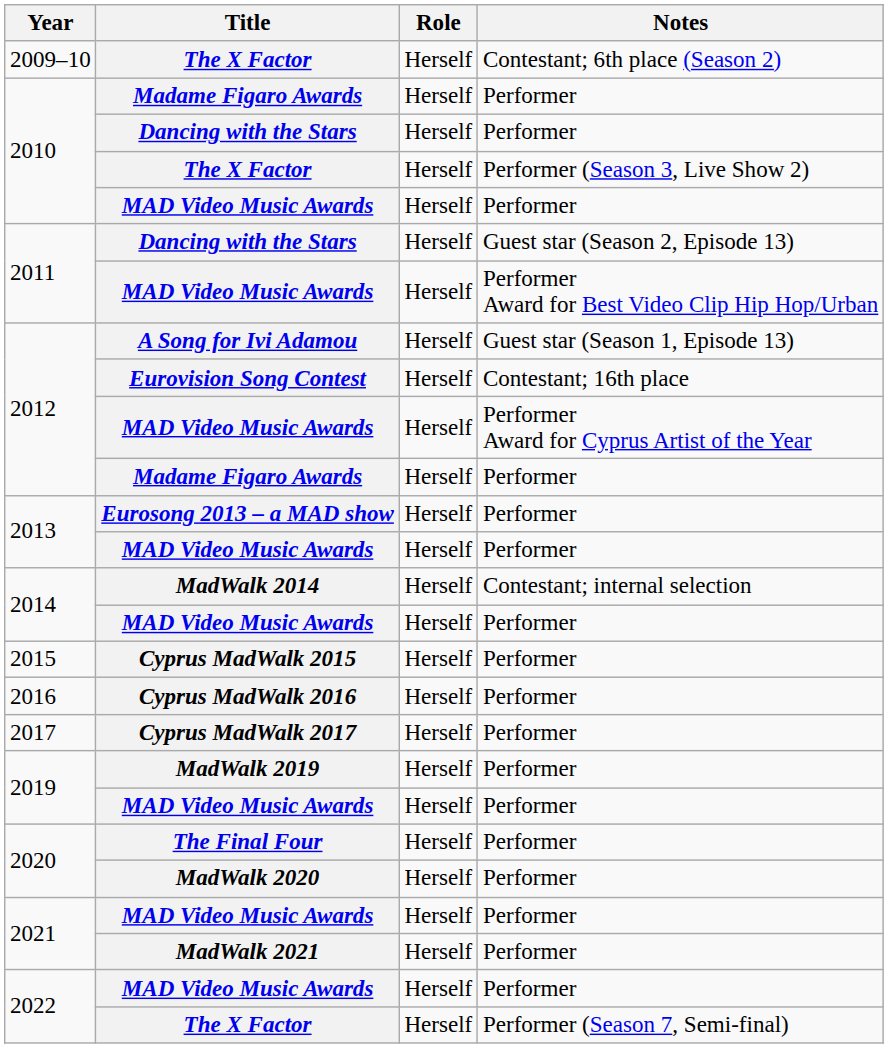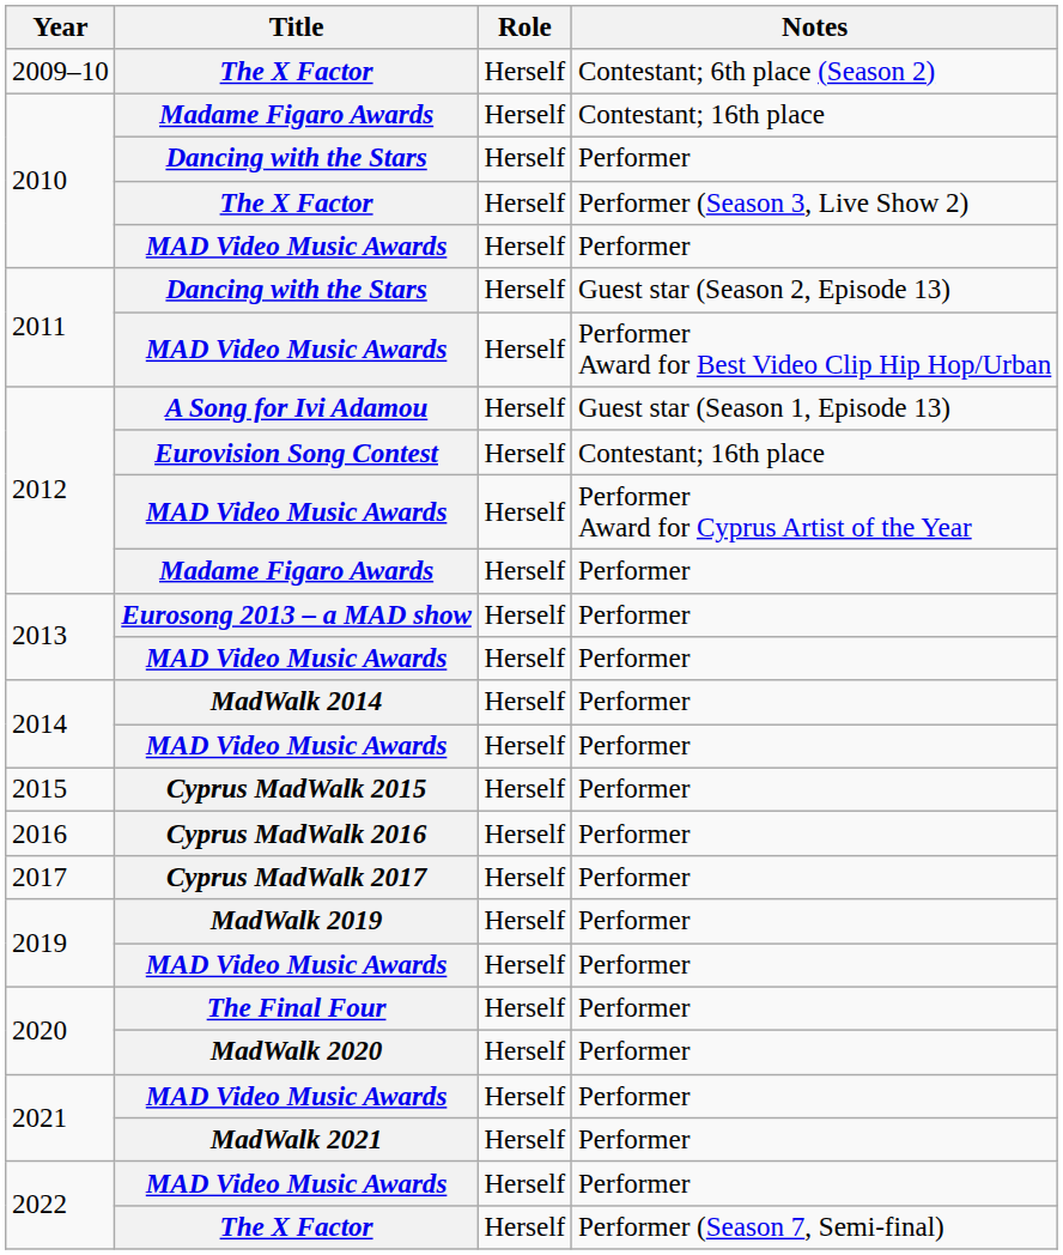 <table class="wikitable sortable plainrowheaders">
 <tr>
 <th>Year</th>
 <th>Title</th>
 <th>Role</th>
 <th>Notes</th>
 </tr>
 <tr>
 <td>2009–10</td>
 <th scope="row"><em><a href='#'>The X Factor</a></em></th>
 <td>Herself</td>
 <td>Contestant; 6th place <a href='#'>(Season 2)</a></td>
 </tr>
 <tr>
 <td rowspan="4">2010</td>
 <th scope="row"><em><a href='#'>Madame Figaro Awards</a></em></th>
 <td>Herself</td>
-<td>Performer</td>
+<td>Contestant; 16th place</td>
 </tr>
 <tr>
 <th scope="row"><em><a href='#'>Dancing with the Stars</a></em></th>
 <td>Herself</td>
 <td>Performer</td>
 </tr>
 <tr>
 <th scope="row"><em><a href='#'>The X Factor</a></em></th>
 <td>Herself</td>
 <td>Performer (<a href='#'>Season 3</a>, Live Show 2)</td>
 </tr>
 <tr>
 <th scope="row"><em><a href='#'>MAD Video Music Awards</a></em></th>
 <td>Herself</td>
 <td>Performer</td>
 </tr>
 <tr>
 <td rowspan="2">2011</td>
 <th scope="row"><em><a href='#'>Dancing with the Stars</a></em></th>
 <td>Herself</td>
 <td>Guest star (Season 2, Episode 13)</td>
 </tr>
 <tr>
 <th scope="row"><em><a href='#'>MAD Video Music Awards</a></em></th>
 <td>Herself</td>
 <td>Performer<br>Award for <a href='#'>Best Video Clip Hip Hop/Urban</a></td>
 </tr>
 <tr>
 <td rowspan="4">2012</td>
 <th scope="row"><em><a href='#'>A Song for Ivi Adamou</a></em></th>
 <td>Herself</td>
 <td>Guest star (Season 1, Episode 13)</td>
 </tr>
 <tr>
 <th scope="row"><em><a href='#'>Eurovision Song Contest</a></em></th>
 <td>Herself</td>
 <td>Contestant; 16th place</td>
 </tr>
 <tr>
 <th scope="row"><em><a href='#'>MAD Video Music Awards</a></em></th>
 <td>Herself</td>
 <td>Performer<br>Award for <a href='#'>Cyprus Artist of the Year</a></td>
 </tr>
 <tr>
 <th scope="row"><em><a href='#'>Madame Figaro Awards</a></em></th>
 <td>Herself</td>
 <td>Performer</td>
 </tr>
 <tr>
 <td rowspan="2">2013</td>
 <th scope="row"><em><a href='#'>Eurosong 2013 – a MAD show</a></em></th>
 <td>Herself</td>
 <td>Performer</td>
 </tr>
 <tr>
 <th scope="row"><em><a href='#'>MAD Video Music Awards</a></em></th>
 <td>Herself</td>
 <td>Performer</td>
 </tr>
 <tr>
 <td rowspan="2">2014</td>
 <th scope="row"><em>MadWalk 2014</em></th>
 <td>Herself</td>
-<td>Contestant; internal selection</td>
+<td>Performer</td>
 </tr>
 <tr>
 <th scope="row"><em><a href='#'>MAD Video Music Awards</a></em></th>
 <td>Herself</td>
 <td>Performer</td>
 </tr>
 <tr>
 <td>2015</td>
 <th scope="row"><em>Cyprus MadWalk 2015</em></th>
 <td>Herself</td>
 <td>Performer</td>
 </tr>
 <tr>
 <td>2016</td>
 <th scope="row"><em>Cyprus MadWalk 2016</em></th>
 <td>Herself</td>
 <td>Performer</td>
 </tr>
 <tr>
 <td>2017</td>
 <th scope="row"><em>Cyprus MadWalk 2017</em></th>
 <td>Herself</td>
 <td>Performer</td>
 </tr>
 <tr>
 <td rowspan="2">2019</td>
 <th scope="row"><em>MadWalk 2019</em></th>
 <td>Herself</td>
 <td>Performer</td>
 </tr>
 <tr>
 <th scope="row"><em><a href='#'>MAD Video Music Awards</a></em></th>
 <td>Herself</td>
 <td>Performer</td>
 </tr>
 <tr>
 <td rowspan="2">2020</td>
 <th scope="row"><em><a href='#'>The Final Four</a></em></th>
 <td>Herself</td>
 <td>Performer</td>
 </tr>
 <tr>
 <th scope="row"><em>MadWalk 2020</em></th>
 <td>Herself</td>
 <td>Performer</td>
 </tr>
 <tr>
 <td rowspan="2">2021</td>
 <th scope="row"><em><a href='#'>MAD Video Music Awards</a></em></th>
 <td>Herself</td>
 <td>Performer</td>
 </tr>
 <tr>
 <th scope="row"><em>MadWalk 2021</em></th>
 <td>Herself</td>
 <td>Performer</td>
 </tr>
 <tr>
 <td rowspan="2">2022</td>
 <th scope="row"><em><a href='#'>MAD Video Music Awards</a></em></th>
 <td>Herself</td>
 <td>Performer</td>
 </tr>
 <tr>
 <th scope="row"><em><a href='#'>The X Factor</a></em></th>
 <td>Herself</td>
 <td>Performer (<a href='#'>Season 7</a>, Semi-final)</td>
 </tr>
 </table>
